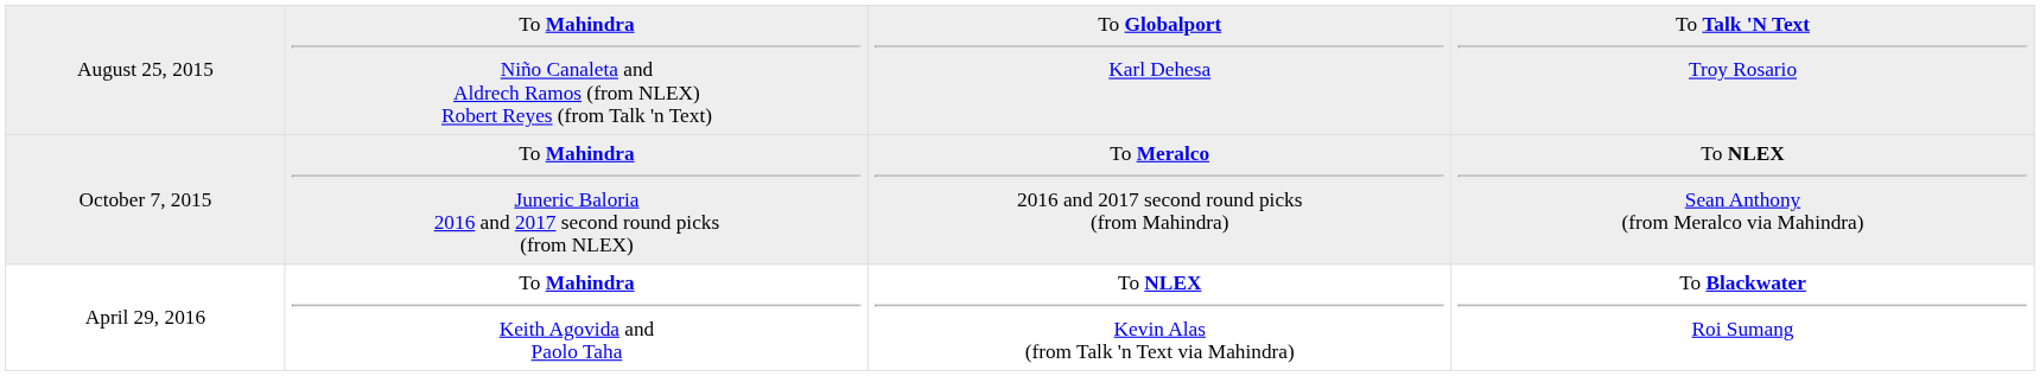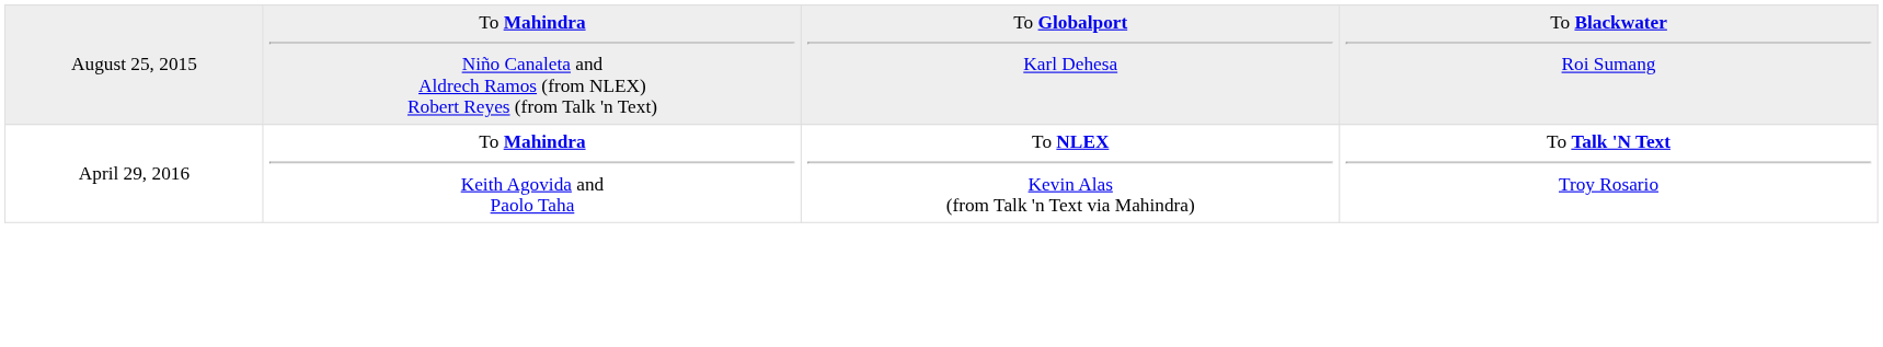 <table border=1 style="border-collapse:collapse; text-align: center; width: 100%" bordercolor="#DFDFDF"  cellpadding="5">
 <tr>
 </tr>
 <tr bgcolor="eeeeee">
 <td style="width:12%">August 25, 2015</td>
 <td style="width:25%" valign="top">To <strong><a href='#'>Mahindra</a></strong><hr><a href='#'>Niño Canaleta</a> and<br><a href='#'>Aldrech Ramos</a> (from NLEX)<br><a href='#'>Robert Reyes</a> (from Talk 'n Text)</td>
 <td style="width:25%" valign="top">To <strong><a href='#'>Globalport</a></strong><hr><a href='#'>Karl Dehesa</a></td>
-<td style="width:25%" valign="top">To <strong><a href='#'>Talk 'N Text</a></strong><hr><a href='#'>Troy Rosario</a></td>
+<td style="width:25%" valign="top">To <strong><a href='#'>Blackwater</a></strong><hr><a href='#'>Roi Sumang</a></td>
 </tr>
 <tr>
-</tr>
-<tr bgcolor="eeeeee">
-<td style="width:12%">October 7, 2015</td>
-<td style="width:25%" valign="top">To <strong><a href='#'>Mahindra</a></strong><hr><a href='#'>Juneric Baloria</a><br><a href='#'>2016</a> and <a href='#'>2017</a> second round picks<br>(from NLEX)</td>
-<td style="width:25%" valign="top">To <strong><a href='#'>Meralco</a></strong><hr> 2016 and 2017 second round picks <br>(from Mahindra)</td>
-<td style="width:25%" valign="top">To <strong>NLEX</strong><hr><a href='#'>Sean Anthony</a><br>(from Meralco via Mahindra)</td>
 </tr>
 <tr>
 <td style="width:12%">April 29, 2016</td>
 <td style="width:25%" valign="top">To <strong><a href='#'>Mahindra</a></strong><hr><a href='#'>Keith Agovida</a> and<br><a href='#'>Paolo Taha</a></td>
 <td style="width:25%" valign="top">To <strong><a href='#'>NLEX</a></strong><hr><a href='#'>Kevin Alas</a><br>(from Talk 'n Text via Mahindra)</td>
-<td style="width:25%" valign="top">To <strong><a href='#'>Blackwater</a></strong><hr><a href='#'>Roi Sumang</a></td>
+<td style="width:25%" valign="top">To <strong><a href='#'>Talk 'N Text</a></strong><hr><a href='#'>Troy Rosario</a></td>
 </tr>
 </table>
